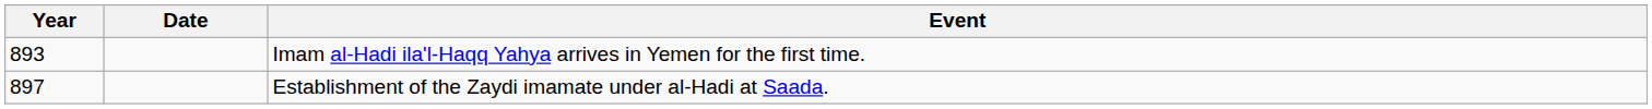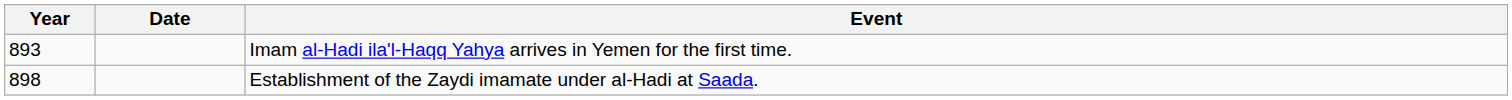 <table class="wikitable" width="100%">
 <tr>
 <th style="width:6%">Year</th>
 <th style="width:10%">Date</th>
 <th>Event</th>
 </tr>
 <tr>
 <td>893</td>
 <td></td>
 <td>Imam <a href='#'>al-Hadi ila'l-Haqq Yahya</a> arrives in Yemen for the first time.</td>
 </tr>
 <tr>
-<td>897</td>
+<td>898</td>
 <td></td>
 <td>Establishment of the Zaydi imamate under al-Hadi at <a href='#'>Saada</a>.</td>
 </tr>
 </table>
